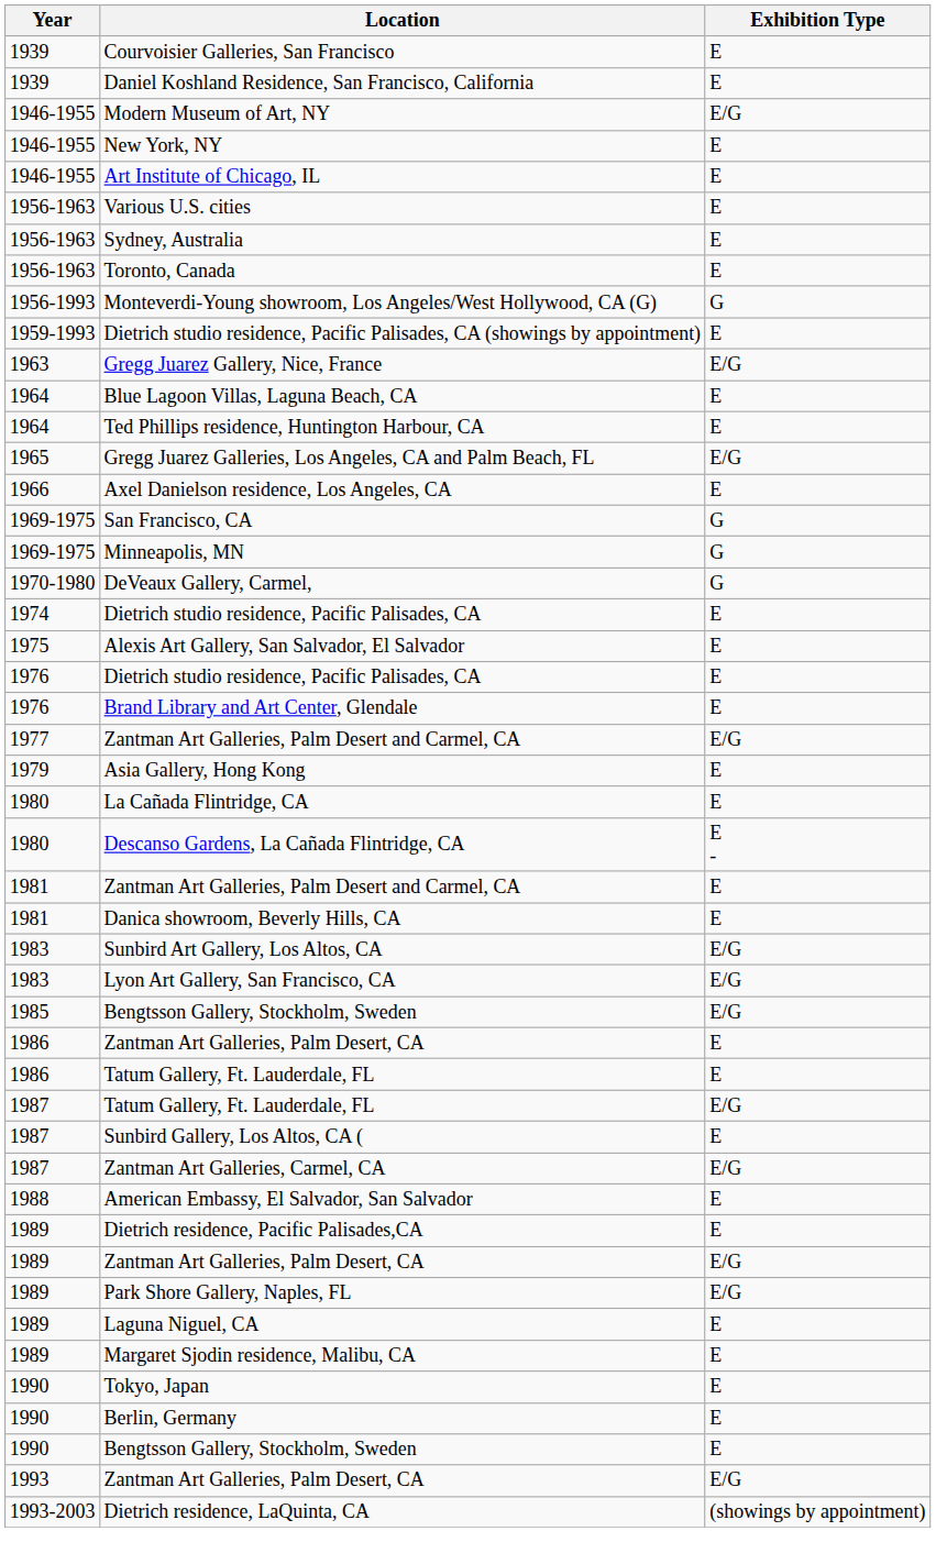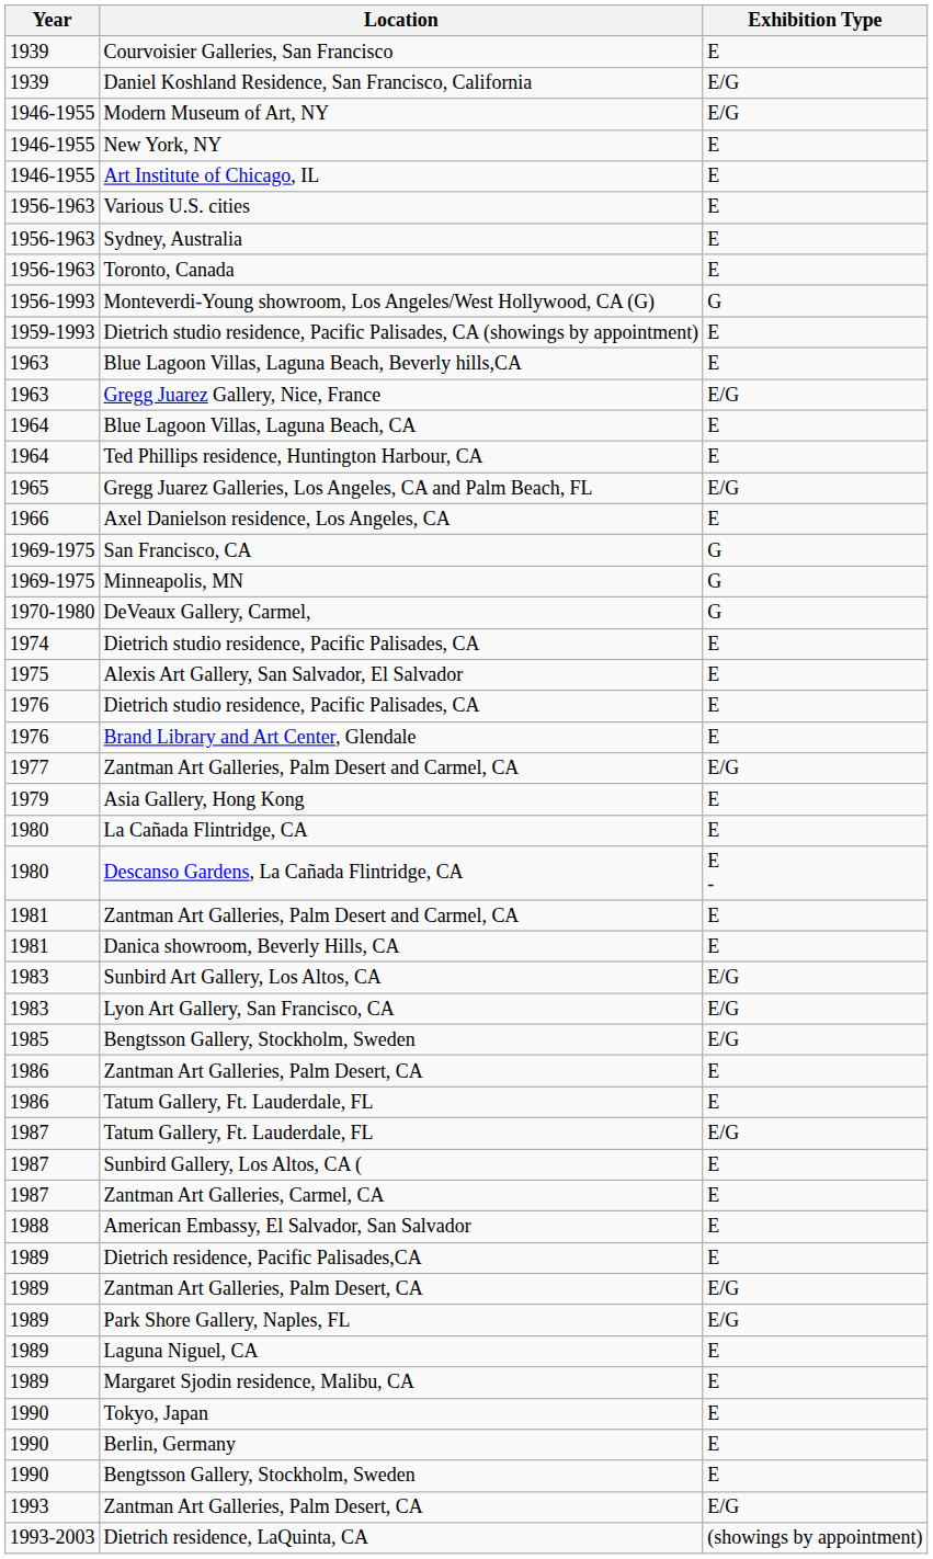 <table class="wikitable">
 <tr>
 <th>Year</th>
 <th>Location</th>
 <th>Exhibition Type</th>
 </tr>
 <tr>
 <td>1939</td>
 <td>Courvoisier Galleries, San Francisco</td>
 <td>E</td>
 </tr>
 <tr>
 <td>1939</td>
 <td>Daniel Koshland Residence, San Francisco, California</td>
-<td>E</td>
+<td>E/G</td>
 </tr>
 <tr>
 <td>1946-1955</td>
 <td>Modern Museum of Art, NY</td>
 <td>E/G</td>
 </tr>
 <tr>
 <td>1946-1955</td>
 <td>New York, NY</td>
 <td>E</td>
 </tr>
 <tr>
 <td>1946-1955</td>
 <td><a href='#'>Art Institute of Chicago</a>, IL</td>
 <td>E</td>
 </tr>
 <tr>
 <td>1956-1963</td>
 <td>Various U.S. cities</td>
 <td>E</td>
 </tr>
 <tr>
 <td>1956-1963</td>
 <td>Sydney, Australia</td>
 <td>E</td>
 </tr>
 <tr>
 <td>1956-1963</td>
 <td>Toronto, Canada</td>
 <td>E</td>
 </tr>
 <tr>
 <td>1956-1993</td>
 <td>Monteverdi-Young showroom, Los Angeles/West Hollywood, CA (G)</td>
 <td>G</td>
 </tr>
 <tr>
 <td>1959-1993</td>
 <td>Dietrich studio residence, Pacific Palisades, CA (showings by appointment)</td>
+<td>E</td>
+</tr>
+<tr>
+<td>1963</td>
+<td>Blue Lagoon Villas, Laguna Beach, Beverly hills,CA</td>
 <td>E</td>
 </tr>
 <tr>
 <td>1963</td>
 <td><a href='#'>Gregg Juarez</a> Gallery, Nice, France</td>
 <td>E/G</td>
 </tr>
 <tr>
 <td>1964</td>
 <td>Blue Lagoon Villas, Laguna Beach, CA</td>
 <td>E</td>
 </tr>
 <tr>
 <td>1964</td>
 <td>Ted Phillips residence, Huntington Harbour, CA</td>
 <td>E</td>
 </tr>
 <tr>
 <td>1965</td>
 <td>Gregg Juarez Galleries, Los Angeles, CA and Palm Beach, FL</td>
 <td>E/G</td>
 </tr>
 <tr>
 <td>1966</td>
 <td>Axel Danielson residence, Los Angeles, CA</td>
 <td>E</td>
 </tr>
 <tr>
 <td>1969-1975</td>
 <td>San Francisco, CA</td>
 <td>G</td>
 </tr>
 <tr>
 <td>1969-1975</td>
 <td>Minneapolis, MN</td>
 <td>G</td>
 </tr>
 <tr>
 <td>1970-1980</td>
 <td>DeVeaux Gallery, Carmel,</td>
 <td>G</td>
 </tr>
 <tr>
 <td>1974</td>
 <td>Dietrich studio residence, Pacific Palisades, CA</td>
 <td>E</td>
 </tr>
 <tr>
 <td>1975</td>
 <td>Alexis Art Gallery, San Salvador, El Salvador</td>
 <td>E</td>
 </tr>
 <tr>
 <td>1976</td>
 <td>Dietrich studio residence, Pacific Palisades, CA</td>
 <td>E</td>
 </tr>
 <tr>
 <td>1976</td>
 <td><a href='#'>Brand Library and Art Center</a>, Glendale</td>
 <td>E</td>
 </tr>
 <tr>
 <td>1977</td>
 <td>Zantman Art Galleries, Palm Desert and Carmel, CA</td>
 <td>E/G</td>
 </tr>
 <tr>
 <td>1979</td>
 <td>Asia Gallery, Hong Kong</td>
 <td>E</td>
 </tr>
 <tr>
 <td>1980</td>
 <td>La Cañada Flintridge, CA</td>
 <td>E</td>
 </tr>
 <tr>
 <td>1980</td>
 <td><a href='#'>Descanso Gardens</a>, La Cañada Flintridge, CA</td>
 <td>E<br>-</td>
 </tr>
 <tr>
 <td>1981</td>
 <td>Zantman Art Galleries, Palm Desert and Carmel, CA</td>
 <td>E</td>
 </tr>
 <tr>
 <td>1981</td>
 <td>Danica showroom, Beverly Hills, CA</td>
 <td>E</td>
 </tr>
 <tr>
 <td>1983</td>
 <td>Sunbird Art Gallery, Los Altos, CA</td>
 <td>E/G</td>
 </tr>
 <tr>
 <td>1983</td>
 <td>Lyon Art Gallery, San Francisco, CA</td>
 <td>E/G</td>
 </tr>
 <tr>
 <td>1985</td>
 <td>Bengtsson Gallery, Stockholm, Sweden</td>
 <td>E/G</td>
 </tr>
 <tr>
 <td>1986</td>
 <td>Zantman Art Galleries, Palm Desert, CA</td>
 <td>E</td>
 </tr>
 <tr>
 <td>1986</td>
 <td>Tatum Gallery, Ft. Lauderdale, FL</td>
 <td>E</td>
 </tr>
 <tr>
 <td>1987</td>
 <td>Tatum Gallery, Ft. Lauderdale, FL</td>
 <td>E/G</td>
 </tr>
 <tr>
 <td>1987</td>
 <td>Sunbird Gallery, Los Altos, CA (</td>
 <td>E</td>
 </tr>
 <tr>
 <td>1987</td>
 <td>Zantman Art Galleries, Carmel, CA</td>
-<td>E/G</td>
+<td>E</td>
 </tr>
 <tr>
 <td>1988</td>
 <td>American Embassy, El Salvador, San Salvador</td>
 <td>E</td>
 </tr>
 <tr>
 <td>1989</td>
 <td>Dietrich residence, Pacific Palisades,CA</td>
 <td>E</td>
 </tr>
 <tr>
 <td>1989</td>
 <td>Zantman Art Galleries, Palm Desert, CA</td>
 <td>E/G</td>
 </tr>
 <tr>
 <td>1989</td>
 <td>Park Shore Gallery, Naples, FL</td>
 <td>E/G</td>
 </tr>
 <tr>
 <td>1989</td>
 <td>Laguna Niguel, CA</td>
 <td>E</td>
 </tr>
 <tr>
 <td>1989</td>
 <td>Margaret Sjodin residence, Malibu, CA</td>
 <td>E</td>
 </tr>
 <tr>
 <td>1990</td>
 <td>Tokyo, Japan</td>
 <td>E</td>
 </tr>
 <tr>
 <td>1990</td>
 <td>Berlin, Germany</td>
 <td>E</td>
 </tr>
 <tr>
 <td>1990</td>
 <td>Bengtsson Gallery, Stockholm, Sweden</td>
 <td>E</td>
 </tr>
 <tr>
 <td>1993</td>
 <td>Zantman Art Galleries, Palm Desert, CA</td>
 <td>E/G</td>
 </tr>
 <tr>
 <td>1993-2003</td>
 <td>Dietrich residence, LaQuinta, CA</td>
 <td>(showings by appointment)</td>
 </tr>
 </table>
